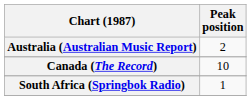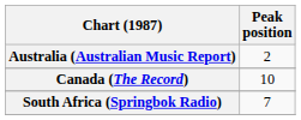 <table class="wikitable sortable plainrowheaders" style="text-align:center">
 <tr>
 <th>Chart (1987)</th>
 <th>Peak<br>position</th>
 </tr>
 <tr>
 <th scope="row">Australia (<a href='#'>Australian Music Report</a>)</th>
 <td>2</td>
 </tr>
 <tr>
 </tr>
 <tr>
 </tr>
 <tr>
 </tr>
 <tr>
 <th scope="row">Canada (<em><a href='#'>The Record</a></em>)</th>
 <td>10</td>
 </tr>
 <tr>
 </tr>
 <tr>
 </tr>
 <tr>
 <th scope="row">South Africa (<a href='#'>Springbok Radio</a>)</th>
-<td>1</td>
+<td>7</td>
 </tr>
 <tr>
 </tr>
 <tr>
 </tr>
 <tr>
 </tr>
 </table>
